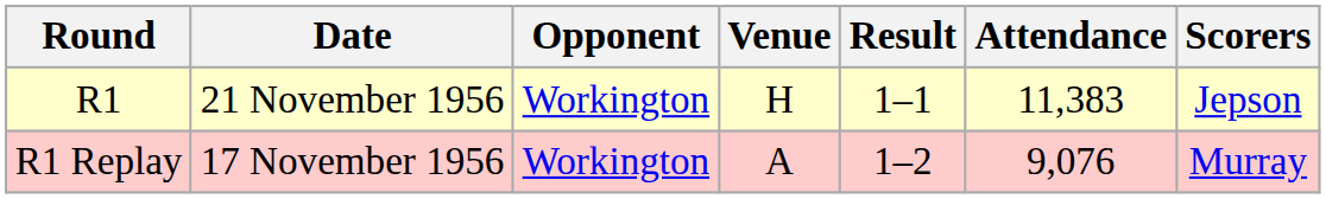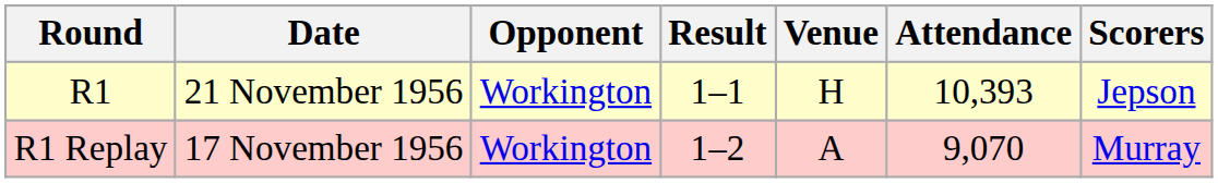 <table class="wikitable" style="font-size:100%; text-align:center">
 <tr>
 <th>Round</th>
 <th>Date</th>
 <th>Opponent</th>
+<th>Result</th>
 <th>Venue</th>
-<th>Result</th>
 <th>Attendance</th>
 <th>Scorers</th>
 </tr>
 <tr style="background-color: #FFFFCC;">
 <td>R1</td>
 <td>21 November 1956</td>
 <td><a href='#'>Workington</a></td>
+<td>1–1</td>
 <td>H</td>
-<td>1–1</td>
-<td>11,383</td>
+<td>10,393</td>
 <td><a href='#'>Jepson</a></td>
 </tr>
 <tr style="background-color: #FFCCCC;">
 <td>R1 Replay</td>
 <td>17 November 1956</td>
 <td><a href='#'>Workington</a></td>
+<td>1–2</td>
 <td>A</td>
-<td>1–2</td>
-<td>9,076</td>
+<td>9,070</td>
 <td><a href='#'>Murray</a></td>
 </tr>
 </table>
